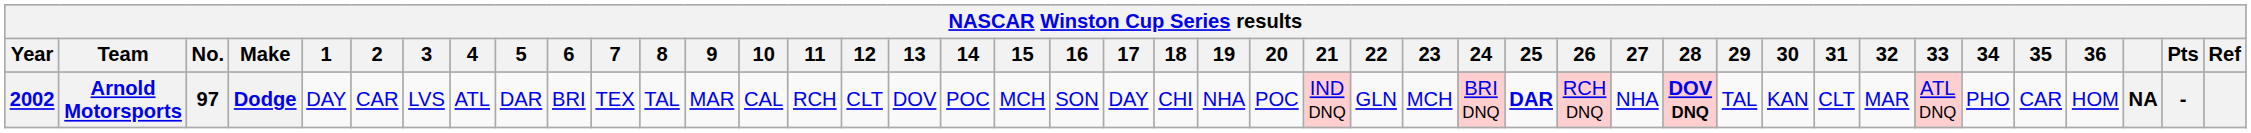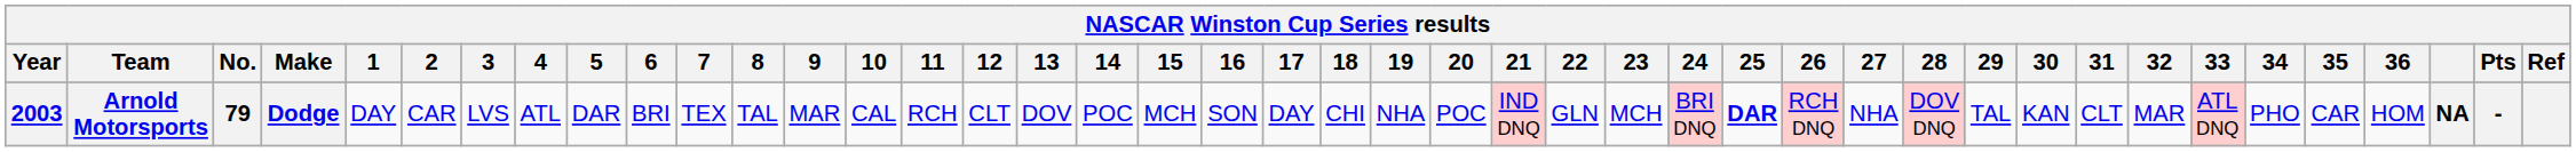 <table class="wikitable" style="text-align:center; font-size:75%">
 <tr>
 <th colspan=45><a href='#'>NASCAR</a> <a href='#'>Winston Cup Series</a> results</th>
 </tr>
 <tr>
 <th>Year</th>
 <th>Team</th>
 <th>No.</th>
 <th>Make</th>
 <th>1</th>
 <th>2</th>
 <th>3</th>
 <th>4</th>
 <th>5</th>
 <th>6</th>
 <th>7</th>
 <th>8</th>
 <th>9</th>
 <th>10</th>
 <th>11</th>
 <th>12</th>
 <th>13</th>
 <th>14</th>
 <th>15</th>
 <th>16</th>
 <th>17</th>
 <th>18</th>
 <th>19</th>
 <th>20</th>
 <th>21</th>
 <th>22</th>
 <th>23</th>
 <th>24</th>
 <th>25</th>
 <th>26</th>
 <th>27</th>
 <th>28</th>
 <th>29</th>
 <th>30</th>
 <th>31</th>
 <th>32</th>
 <th>33</th>
 <th>34</th>
 <th>35</th>
 <th>36</th>
 <th></th>
 <th>Pts</th>
 <th>Ref</th>
 </tr>
 <tr>
-<th><a href='#'>2002</a></th>
+<th><a href='#'>2003</a></th>
 <th><a href='#'>Arnold Motorsports</a></th>
-<th>97</th>
+<th>79</th>
 <th><a href='#'>Dodge</a></th>
 <td><a href='#'>DAY</a></td>
 <td><a href='#'>CAR</a></td>
 <td><a href='#'>LVS</a></td>
 <td><a href='#'>ATL</a></td>
 <td><a href='#'>DAR</a></td>
 <td><a href='#'>BRI</a></td>
 <td><a href='#'>TEX</a></td>
 <td><a href='#'>TAL</a></td>
 <td><a href='#'>MAR</a></td>
 <td><a href='#'>CAL</a></td>
 <td><a href='#'>RCH</a></td>
 <td><a href='#'>CLT</a></td>
 <td><a href='#'>DOV</a></td>
 <td><a href='#'>POC</a></td>
 <td><a href='#'>MCH</a></td>
 <td><a href='#'>SON</a></td>
 <td><a href='#'>DAY</a></td>
 <td><a href='#'>CHI</a></td>
 <td><a href='#'>NHA</a></td>
 <td><a href='#'>POC</a></td>
 <td style="background:#FFCFCF;"><a href='#'>IND</a><br><small>DNQ</small></td>
 <td><a href='#'>GLN</a></td>
 <td><a href='#'>MCH</a></td>
 <td style="background:#FFCFCF;"><a href='#'>BRI</a><br><small>DNQ</small></td>
 <td><strong><a href='#'>DAR</a></strong></td>
 <td style="background:#FFCFCF;"><a href='#'>RCH</a><br><small>DNQ</small></td>
 <td><a href='#'>NHA</a></td>
-<td style="background:#FFCFCF;"><strong><a href='#'>DOV</a><br><small>DNQ</small></strong></td>
+<td style="background:#FFCFCF;"><a href='#'>DOV</a><br><small>DNQ</small></td>
 <td><a href='#'>TAL</a></td>
 <td><a href='#'>KAN</a></td>
 <td><a href='#'>CLT</a></td>
 <td><a href='#'>MAR</a></td>
 <td style="background:#FFCFCF;"><a href='#'>ATL</a><br><small>DNQ</small></td>
 <td><a href='#'>PHO</a></td>
 <td><a href='#'>CAR</a></td>
 <td><a href='#'>HOM</a></td>
 <th>NA</th>
 <th>-</th>
 <th></th>
 </tr>
 </table>
